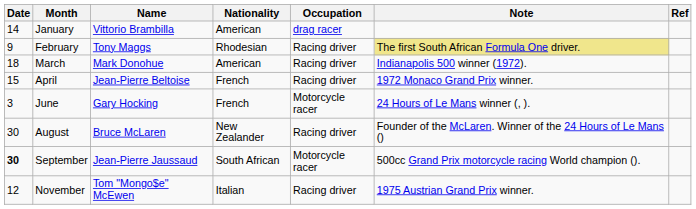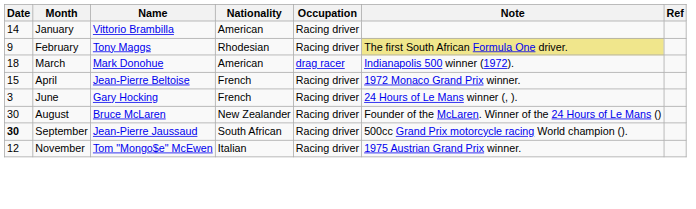 <table class="wikitable" style="font-size:85%;">
 <tr>
 <th>Date</th>
 <th>Month</th>
 <th>Name</th>
 <th>Nationality</th>
 <th>Occupation</th>
 <th>Note</th>
 <th>Ref</th>
 </tr>
 <tr>
 <td>14</td>
 <td>January</td>
 <td><a href='#'>Vittorio Brambilla</a></td>
 <td>American</td>
-<td><a href='#'>drag racer</a></td>
+<td>Racing driver</td>
 <td></td>
 <td></td>
 </tr>
 <tr>
 <td>9</td>
 <td>February</td>
 <td><a href='#'>Tony Maggs</a></td>
 <td>Rhodesian</td>
 <td>Racing driver</td>
 <td style="background: khaki;">The first South African <a href='#'>Formula One</a> driver.</td>
 <td></td>
 </tr>
 <tr>
 <td>18</td>
 <td>March</td>
 <td><a href='#'>Mark Donohue</a></td>
 <td>American</td>
-<td>Racing driver</td>
+<td><a href='#'>drag racer</a></td>
 <td><a href='#'>Indianapolis 500</a> winner (<a href='#'>1972</a>).</td>
 <td></td>
 </tr>
 <tr>
 <td>15</td>
 <td>April</td>
 <td><a href='#'>Jean-Pierre Beltoise</a></td>
 <td>French</td>
 <td>Racing driver</td>
 <td><a href='#'>1972 Monaco Grand Prix</a> winner.</td>
 <td></td>
 </tr>
 <tr>
 <td>3</td>
 <td>June</td>
 <td><a href='#'>Gary Hocking</a></td>
 <td>French</td>
-<td>Motorcycle racer</td>
+<td>Racing driver</td>
 <td><a href='#'>24 Hours of Le Mans</a> winner (, ).</td>
 <td></td>
 </tr>
 <tr>
 <td>30</td>
 <td>August</td>
 <td><a href='#'>Bruce McLaren</a></td>
 <td>New Zealander</td>
 <td>Racing driver</td>
 <td>Founder of the <a href='#'>McLaren</a>. Winner of the <a href='#'>24 Hours of Le Mans</a> ()</td>
 <td></td>
 </tr>
 <tr>
 <td><strong>30</strong></td>
 <td>September</td>
 <td><a href='#'>Jean-Pierre Jaussaud</a></td>
 <td>South African</td>
-<td>Motorcycle racer</td>
+<td>Racing driver</td>
 <td>500cc <a href='#'>Grand Prix motorcycle racing</a> World champion ().</td>
 <td></td>
 </tr>
 <tr>
 <td>12</td>
 <td>November</td>
 <td><a href='#'>Tom "Mongo$e" McEwen</a></td>
 <td>Italian</td>
 <td>Racing driver</td>
 <td><a href='#'>1975 Austrian Grand Prix</a> winner.</td>
 <td></td>
 </tr>
 </table>
